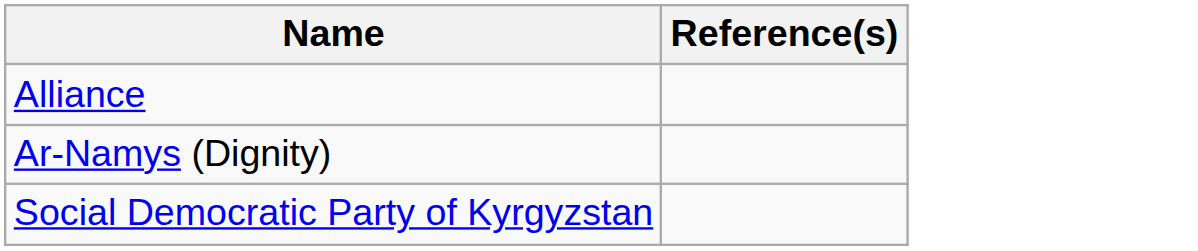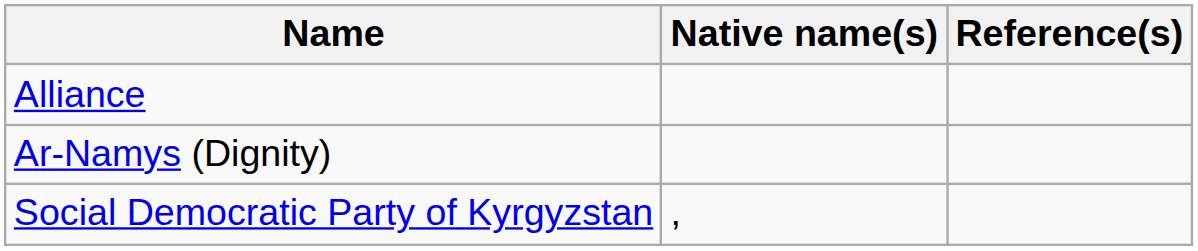 <table class="wikitable">
 <tr>
 <th>Name</th>
+<th>Native name(s)</th>
 <th>Reference(s)</th>
 </tr>
 <tr>
 <td><a href='#'>Alliance</a></td>
 <td></td>
+<td></td>
 </tr>
 <tr>
 <td><a href='#'>Ar-Namys</a> (Dignity)</td>
 <td></td>
+<td></td>
 </tr>
 <tr>
 <td><a href='#'>Social Democratic Party of Kyrgyzstan</a></td>
+<td>, </td>
 <td></td>
 </tr>
 </table>
